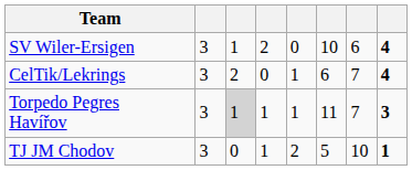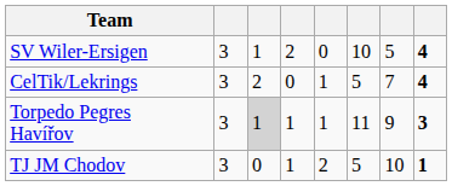 <table class="wikitable">
 <tr>
 <th width=165>Team</th>
 <th width=20></th>
 <th width=20></th>
 <th width=20></th>
 <th width=20></th>
 <th width=20></th>
 <th width=20></th>
 <th width=20></th>
 </tr>
 <tr>
 <td style="text-align:left;"><a href='#'>SV Wiler-Ersigen</a></td>
 <td>3</td>
 <td>1</td>
 <td>2</td>
 <td>0</td>
 <td>10</td>
-<td>6</td>
+<td>5</td>
 <td><strong>4</strong></td>
 </tr>
 <tr>
 <td style="text-align:left;"><a href='#'>CelTik/Lekrings</a></td>
 <td>3</td>
 <td>2</td>
 <td>0</td>
 <td>1</td>
-<td>6</td>
+<td>5</td>
 <td>7</td>
 <td><strong>4</strong></td>
 </tr>
 <tr>
 <td style="text-align:left;"><a href='#'>Torpedo Pegres Havířov</a>   </td>
 <td>3</td>
 <td style="background: lightgrey;">1</td>
 <td>1</td>
 <td>1</td>
 <td>11</td>
-<td>7</td>
+<td>9</td>
 <td><strong>3</strong></td>
 </tr>
 <tr>
 <td style="text-align:left;"><a href='#'>TJ JM Chodov</a></td>
 <td>3</td>
 <td>0</td>
 <td>1</td>
 <td>2</td>
 <td>5</td>
 <td>10</td>
 <td><strong>1</strong></td>
 </tr>
 </table>
